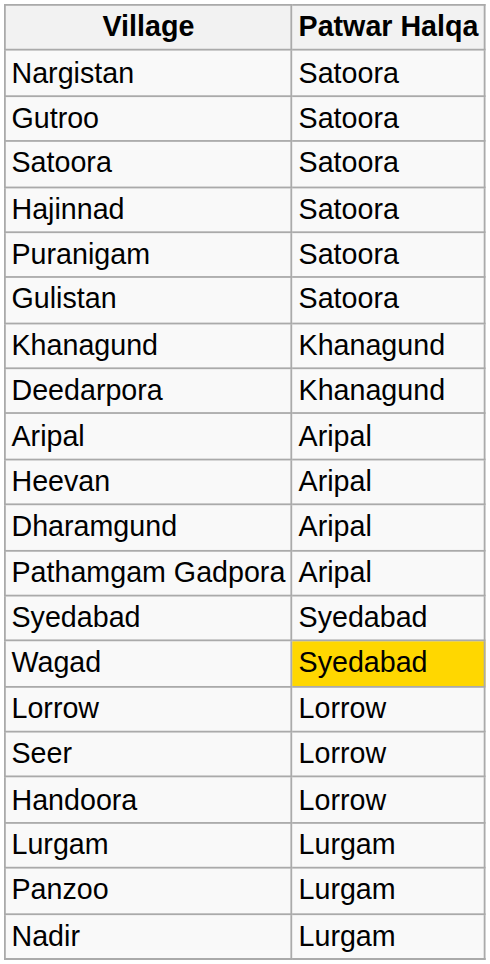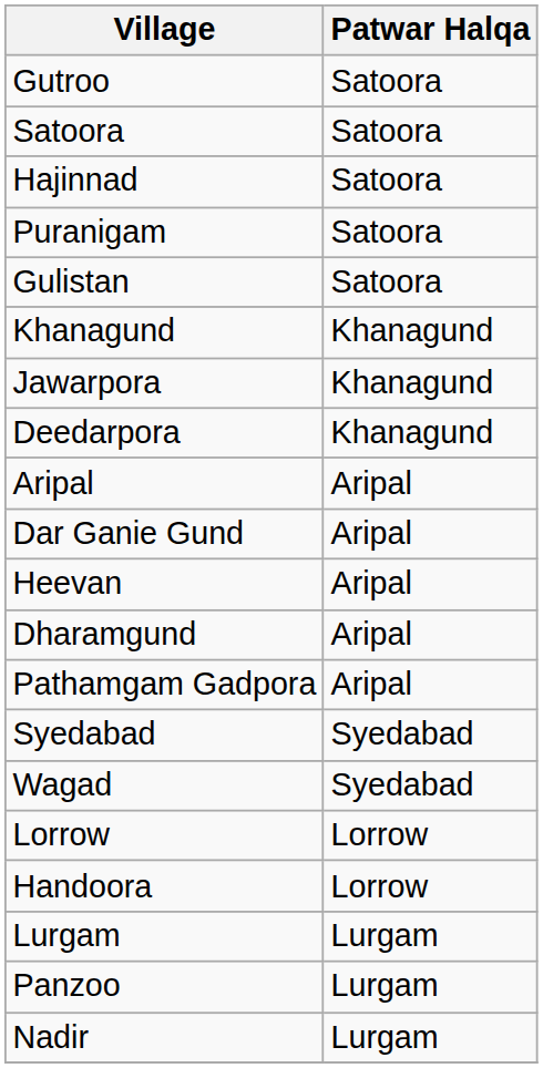 <table class="wikitable sortable mw-collapsible">
 <tr valign=top>
 <th>Village</th>
 <th>Patwar Halqa</th>
-</tr>
-<tr valign=top>
-<td>Nargistan</td>
-<td>Satoora</td>
 </tr>
 <tr valign=top>
 <td>Gutroo</td>
 <td>Satoora</td>
 </tr>
 <tr valign=top>
 <td>Satoora</td>
 <td>Satoora</td>
 </tr>
 <tr valign=top>
 <td>Hajinnad</td>
 <td>Satoora</td>
 </tr>
 <tr valign=top>
 <td>Puranigam</td>
 <td>Satoora</td>
 </tr>
 <tr valign=top>
 <td>Gulistan</td>
 <td>Satoora</td>
 </tr>
 <tr valign=top>
 <td>Khanagund</td>
 <td>Khanagund</td>
 </tr>
 <tr valign=top>
+<td>Jawarpora</td>
+<td>Khanagund</td>
+</tr>
+<tr valign=top>
 <td>Deedarpora</td>
 <td>Khanagund</td>
 </tr>
 <tr valign=top>
 <td>Aripal</td>
+<td>Aripal</td>
+</tr>
+<tr valign=top>
+<td>Dar Ganie Gund</td>
 <td>Aripal</td>
 </tr>
 <tr valign=top>
 <td>Heevan</td>
 <td>Aripal</td>
 </tr>
 <tr valign=top>
 <td>Dharamgund</td>
 <td>Aripal</td>
 </tr>
 <tr valign=top>
 <td>Pathamgam Gadpora</td>
 <td>Aripal</td>
 </tr>
 <tr valign=top>
 <td>Syedabad</td>
 <td>Syedabad</td>
 </tr>
 <tr valign=top>
 <td>Wagad</td>
-<td style="background: gold;">Syedabad</td>
+<td>Syedabad</td>
 </tr>
 <tr valign=top>
 <td>Lorrow</td>
-<td>Lorrow</td>
-</tr>
-<tr valign=top>
-<td>Seer</td>
 <td>Lorrow</td>
 </tr>
 <tr valign=top>
 <td>Handoora</td>
 <td>Lorrow</td>
 </tr>
 <tr valign=top>
 <td>Lurgam</td>
 <td>Lurgam</td>
 </tr>
 <tr valign=top>
 <td>Panzoo</td>
 <td>Lurgam</td>
 </tr>
 <tr valign=top>
 <td>Nadir</td>
 <td>Lurgam</td>
 </tr>
 <tr>
 </tr>
 </table>
